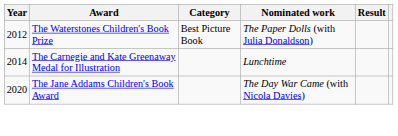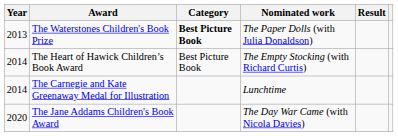 <table class="wikitable">
 <tr>
 <th>Year</th>
 <th>Award</th>
 <th>Category</th>
 <th>Nominated work</th>
 <th>Result</th>
 <th></th>
 </tr>
 <tr>
-<td>2012</td>
+<td>2013</td>
 <td><a href='#'>The Waterstones Children's Book Prize</a></td>
+<td><strong>Best Picture Book</strong></td>
+<td><em>The Paper Dolls</em> (with <a href='#'>Julia Donaldson</a>)</td>
+<td></td>
+<td></td>
+</tr>
+<tr>
+<td>2014</td>
+<td>The Heart of Hawick Children’s Book Award</td>
 <td>Best Picture Book</td>
-<td><em>The Paper Dolls</em> (with <a href='#'>Julia Donaldson</a>)</td>
+<td><em>The Empty Stocking</em> (with <a href='#'>Richard Curtis</a>)</td>
 <td></td>
 <td></td>
 </tr>
 <tr>
 <td>2014</td>
 <td><a href='#'>The Carnegie and Kate Greenaway Medal for Illustration</a></td>
 <td></td>
 <td><em>Lunchtime</em></td>
 <td></td>
 <td></td>
 </tr>
 <tr>
 <td>2020</td>
 <td><a href='#'>The Jane Addams Children's Book Award</a></td>
 <td></td>
 <td><em>The Day War Came</em> (with <a href='#'>Nicola Davies</a>)</td>
 <td></td>
 <td></td>
 </tr>
 </table>
